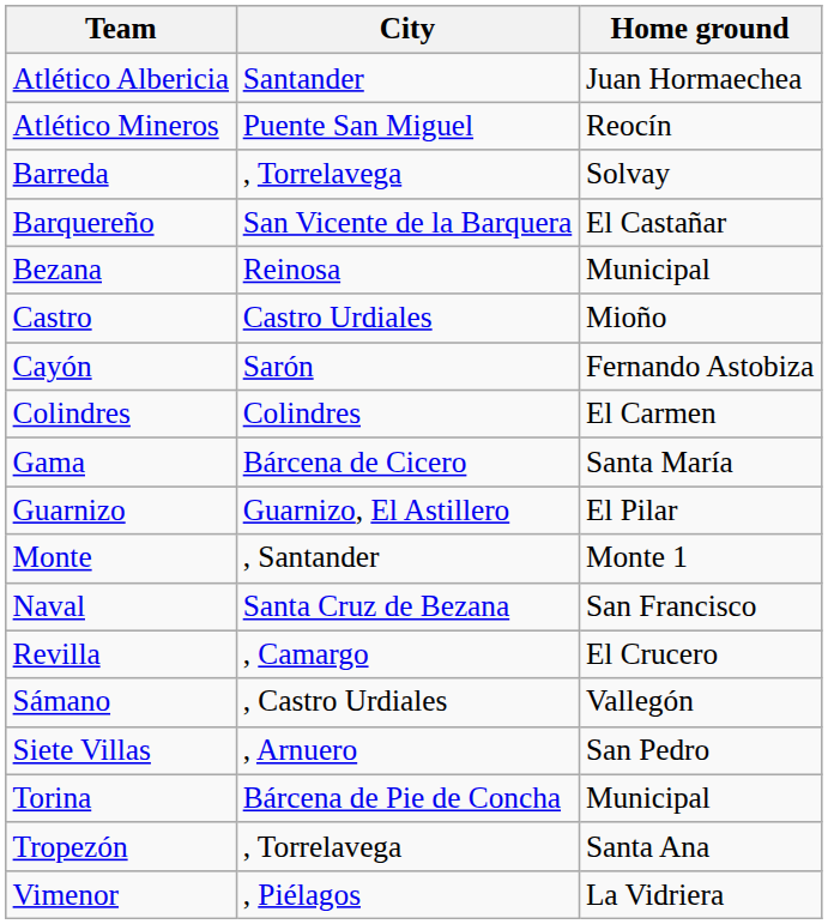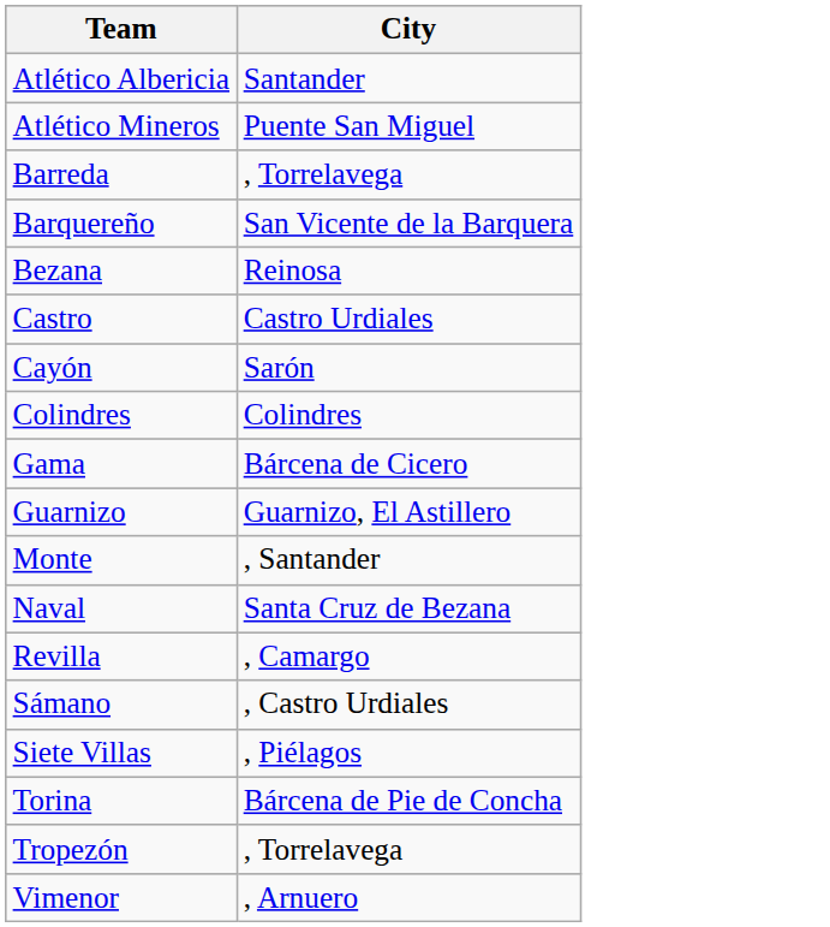 <table class="wikitable sortable">
 <tr>
 <th>Team</th>
 <th>City</th>
-<th>Home ground</th>
 </tr>
 <tr>
 <td><a href='#'>Atlético Albericia</a></td>
 <td><a href='#'>Santander</a></td>
-<td>Juan Hormaechea</td>
 </tr>
 <tr>
 <td><a href='#'>Atlético Mineros</a></td>
 <td><a href='#'>Puente San Miguel</a></td>
-<td>Reocín</td>
 </tr>
 <tr>
 <td><a href='#'>Barreda</a></td>
 <td>, <a href='#'>Torrelavega</a></td>
-<td>Solvay</td>
 </tr>
 <tr>
 <td><a href='#'>Barquereño</a></td>
 <td><a href='#'>San Vicente de la Barquera</a></td>
-<td>El Castañar</td>
 </tr>
 <tr>
 <td><a href='#'>Bezana</a></td>
 <td><a href='#'>Reinosa</a></td>
-<td>Municipal</td>
 </tr>
 <tr>
 <td><a href='#'>Castro</a></td>
 <td><a href='#'>Castro Urdiales</a></td>
-<td>Mioño</td>
 </tr>
 <tr>
 <td><a href='#'>Cayón</a></td>
 <td><a href='#'>Sarón</a></td>
-<td>Fernando Astobiza</td>
 </tr>
 <tr>
 <td><a href='#'>Colindres</a></td>
 <td><a href='#'>Colindres</a></td>
-<td>El Carmen</td>
 </tr>
 <tr>
 <td><a href='#'>Gama</a></td>
 <td><a href='#'>Bárcena de Cicero</a></td>
-<td>Santa María</td>
 </tr>
 <tr>
 <td><a href='#'>Guarnizo</a></td>
 <td><a href='#'>Guarnizo</a>, <a href='#'>El Astillero</a></td>
-<td>El Pilar</td>
 </tr>
 <tr>
 <td><a href='#'>Monte</a></td>
 <td>, Santander</td>
-<td>Monte 1</td>
 </tr>
 <tr>
 <td><a href='#'>Naval</a></td>
 <td><a href='#'>Santa Cruz de Bezana</a></td>
-<td>San Francisco</td>
 </tr>
 <tr>
 <td><a href='#'>Revilla</a></td>
 <td>, <a href='#'>Camargo</a></td>
-<td>El Crucero</td>
 </tr>
 <tr>
 <td><a href='#'>Sámano</a></td>
 <td>, Castro Urdiales</td>
-<td>Vallegón</td>
 </tr>
 <tr>
 <td><a href='#'>Siete Villas</a></td>
-<td>, <a href='#'>Arnuero</a></td>
-<td>San Pedro</td>
+<td>, <a href='#'>Piélagos</a></td>
 </tr>
 <tr>
 <td><a href='#'>Torina</a></td>
 <td><a href='#'>Bárcena de Pie de Concha</a></td>
-<td>Municipal</td>
 </tr>
 <tr>
 <td><a href='#'>Tropezón</a></td>
 <td>, Torrelavega</td>
-<td>Santa Ana</td>
 </tr>
 <tr>
 <td><a href='#'>Vimenor</a></td>
-<td>, <a href='#'>Piélagos</a></td>
-<td>La Vidriera</td>
+<td>, <a href='#'>Arnuero</a></td>
 </tr>
 </table>
